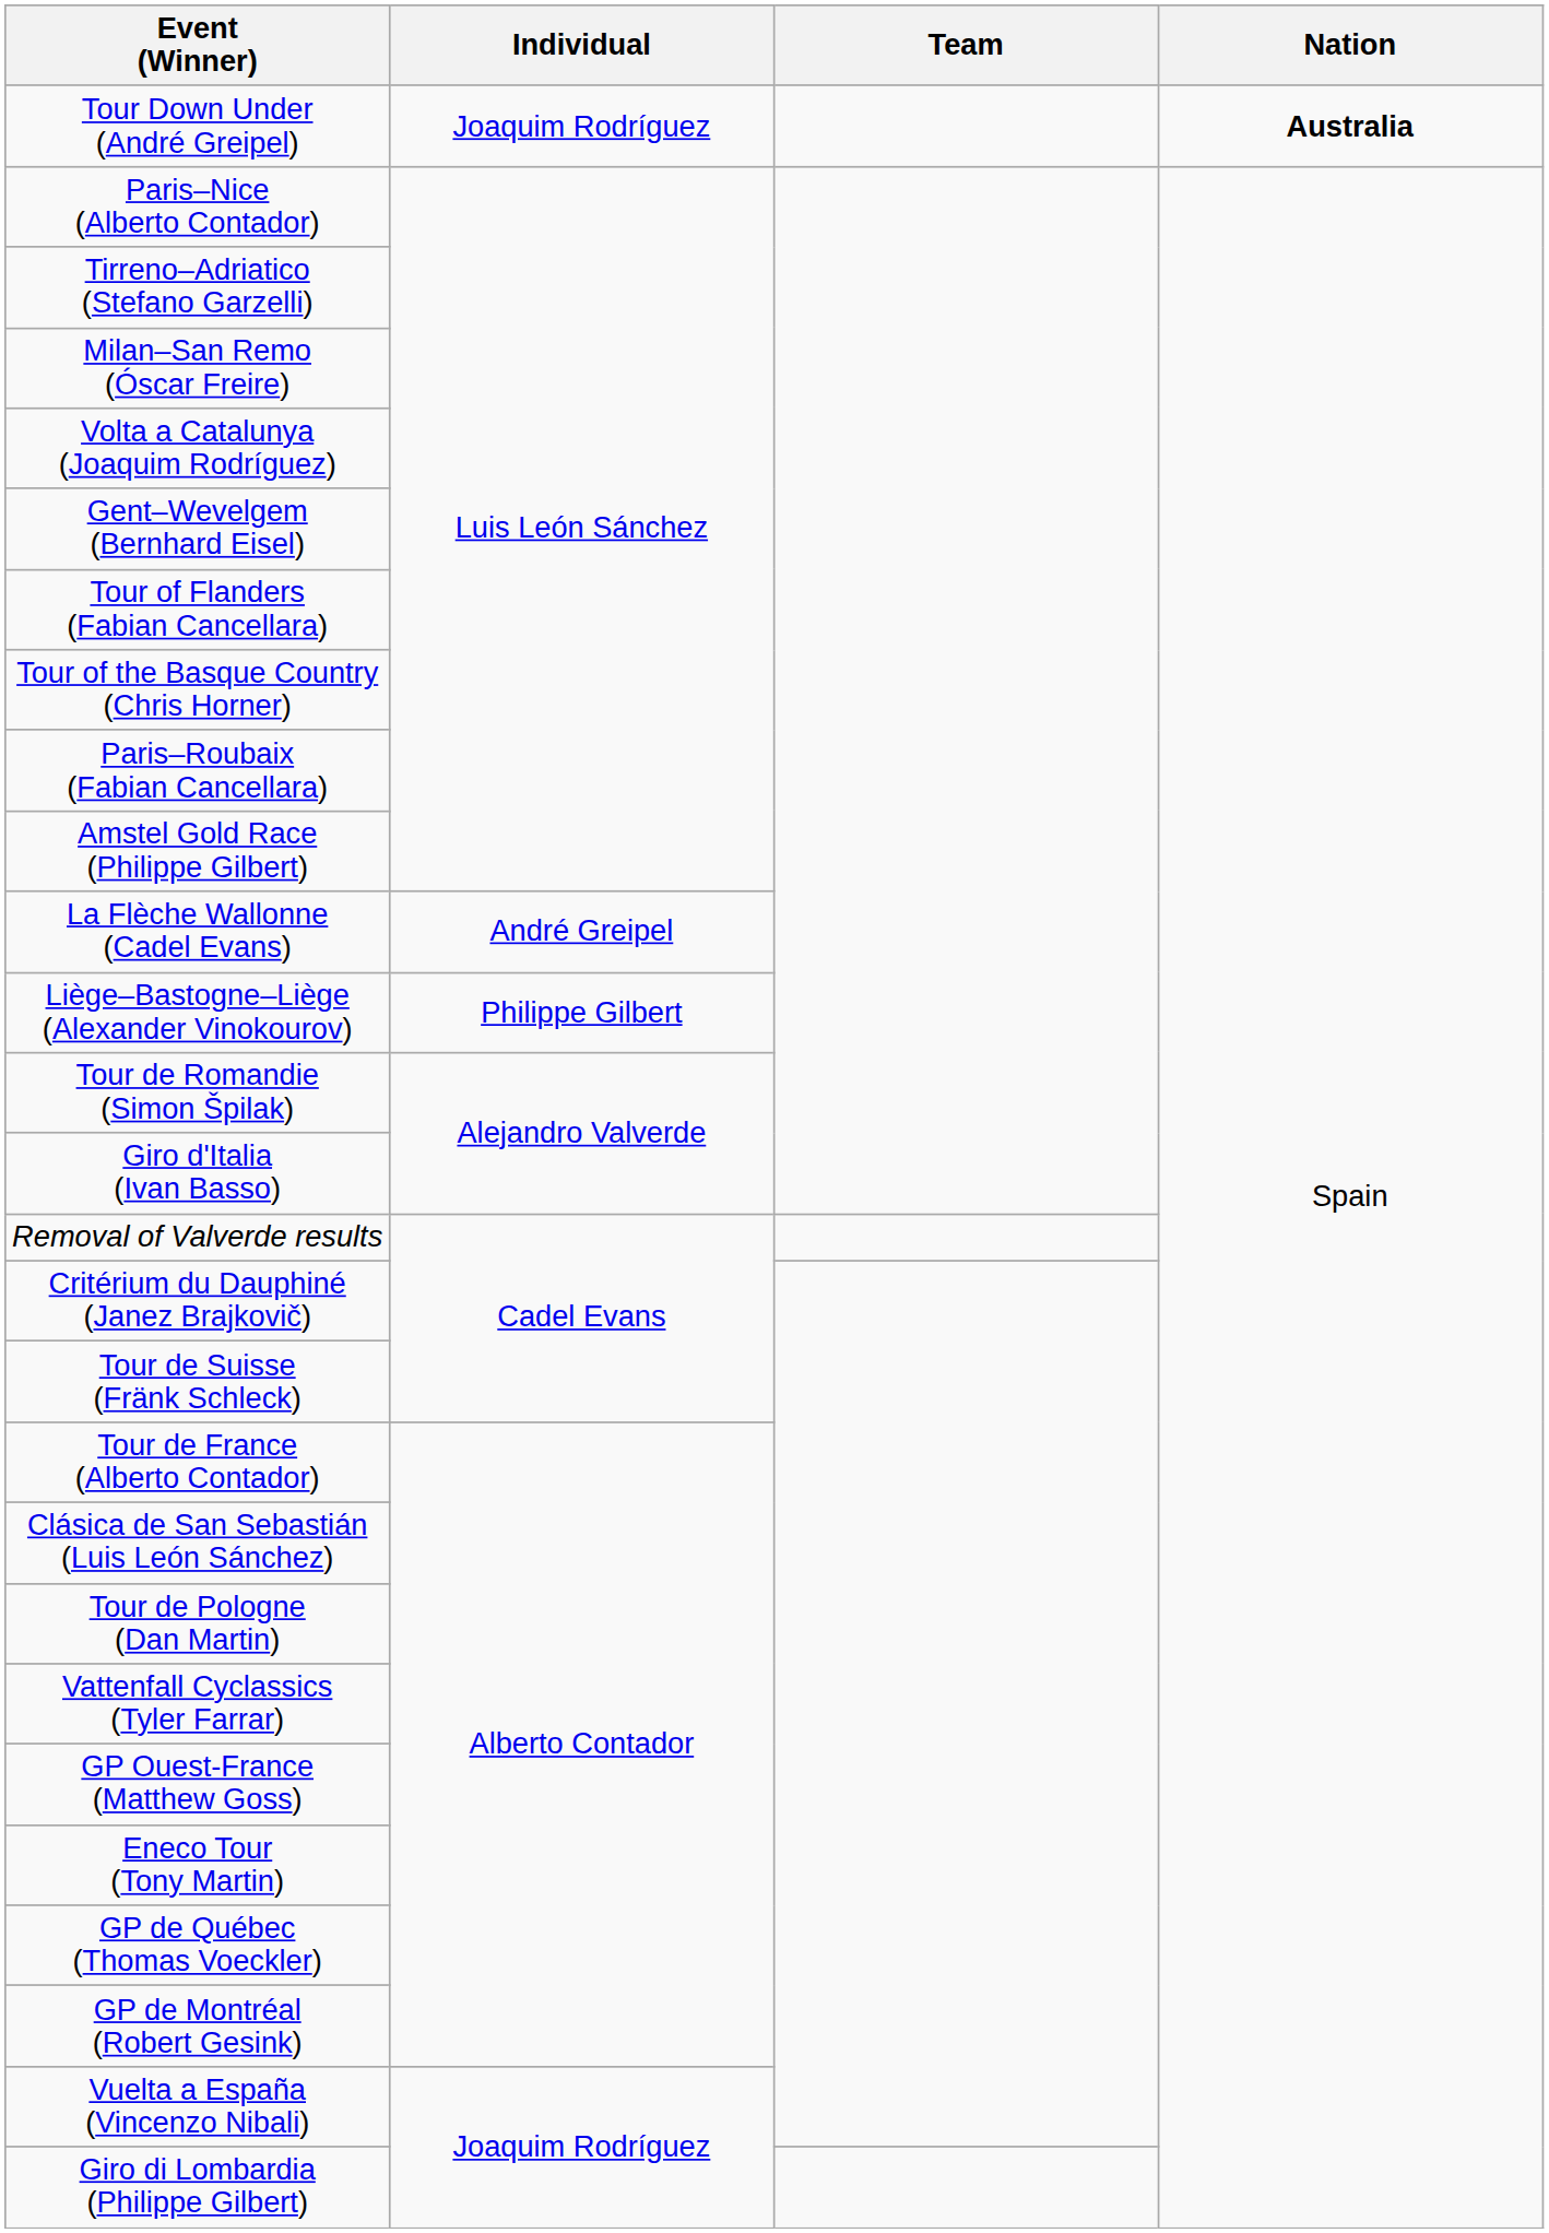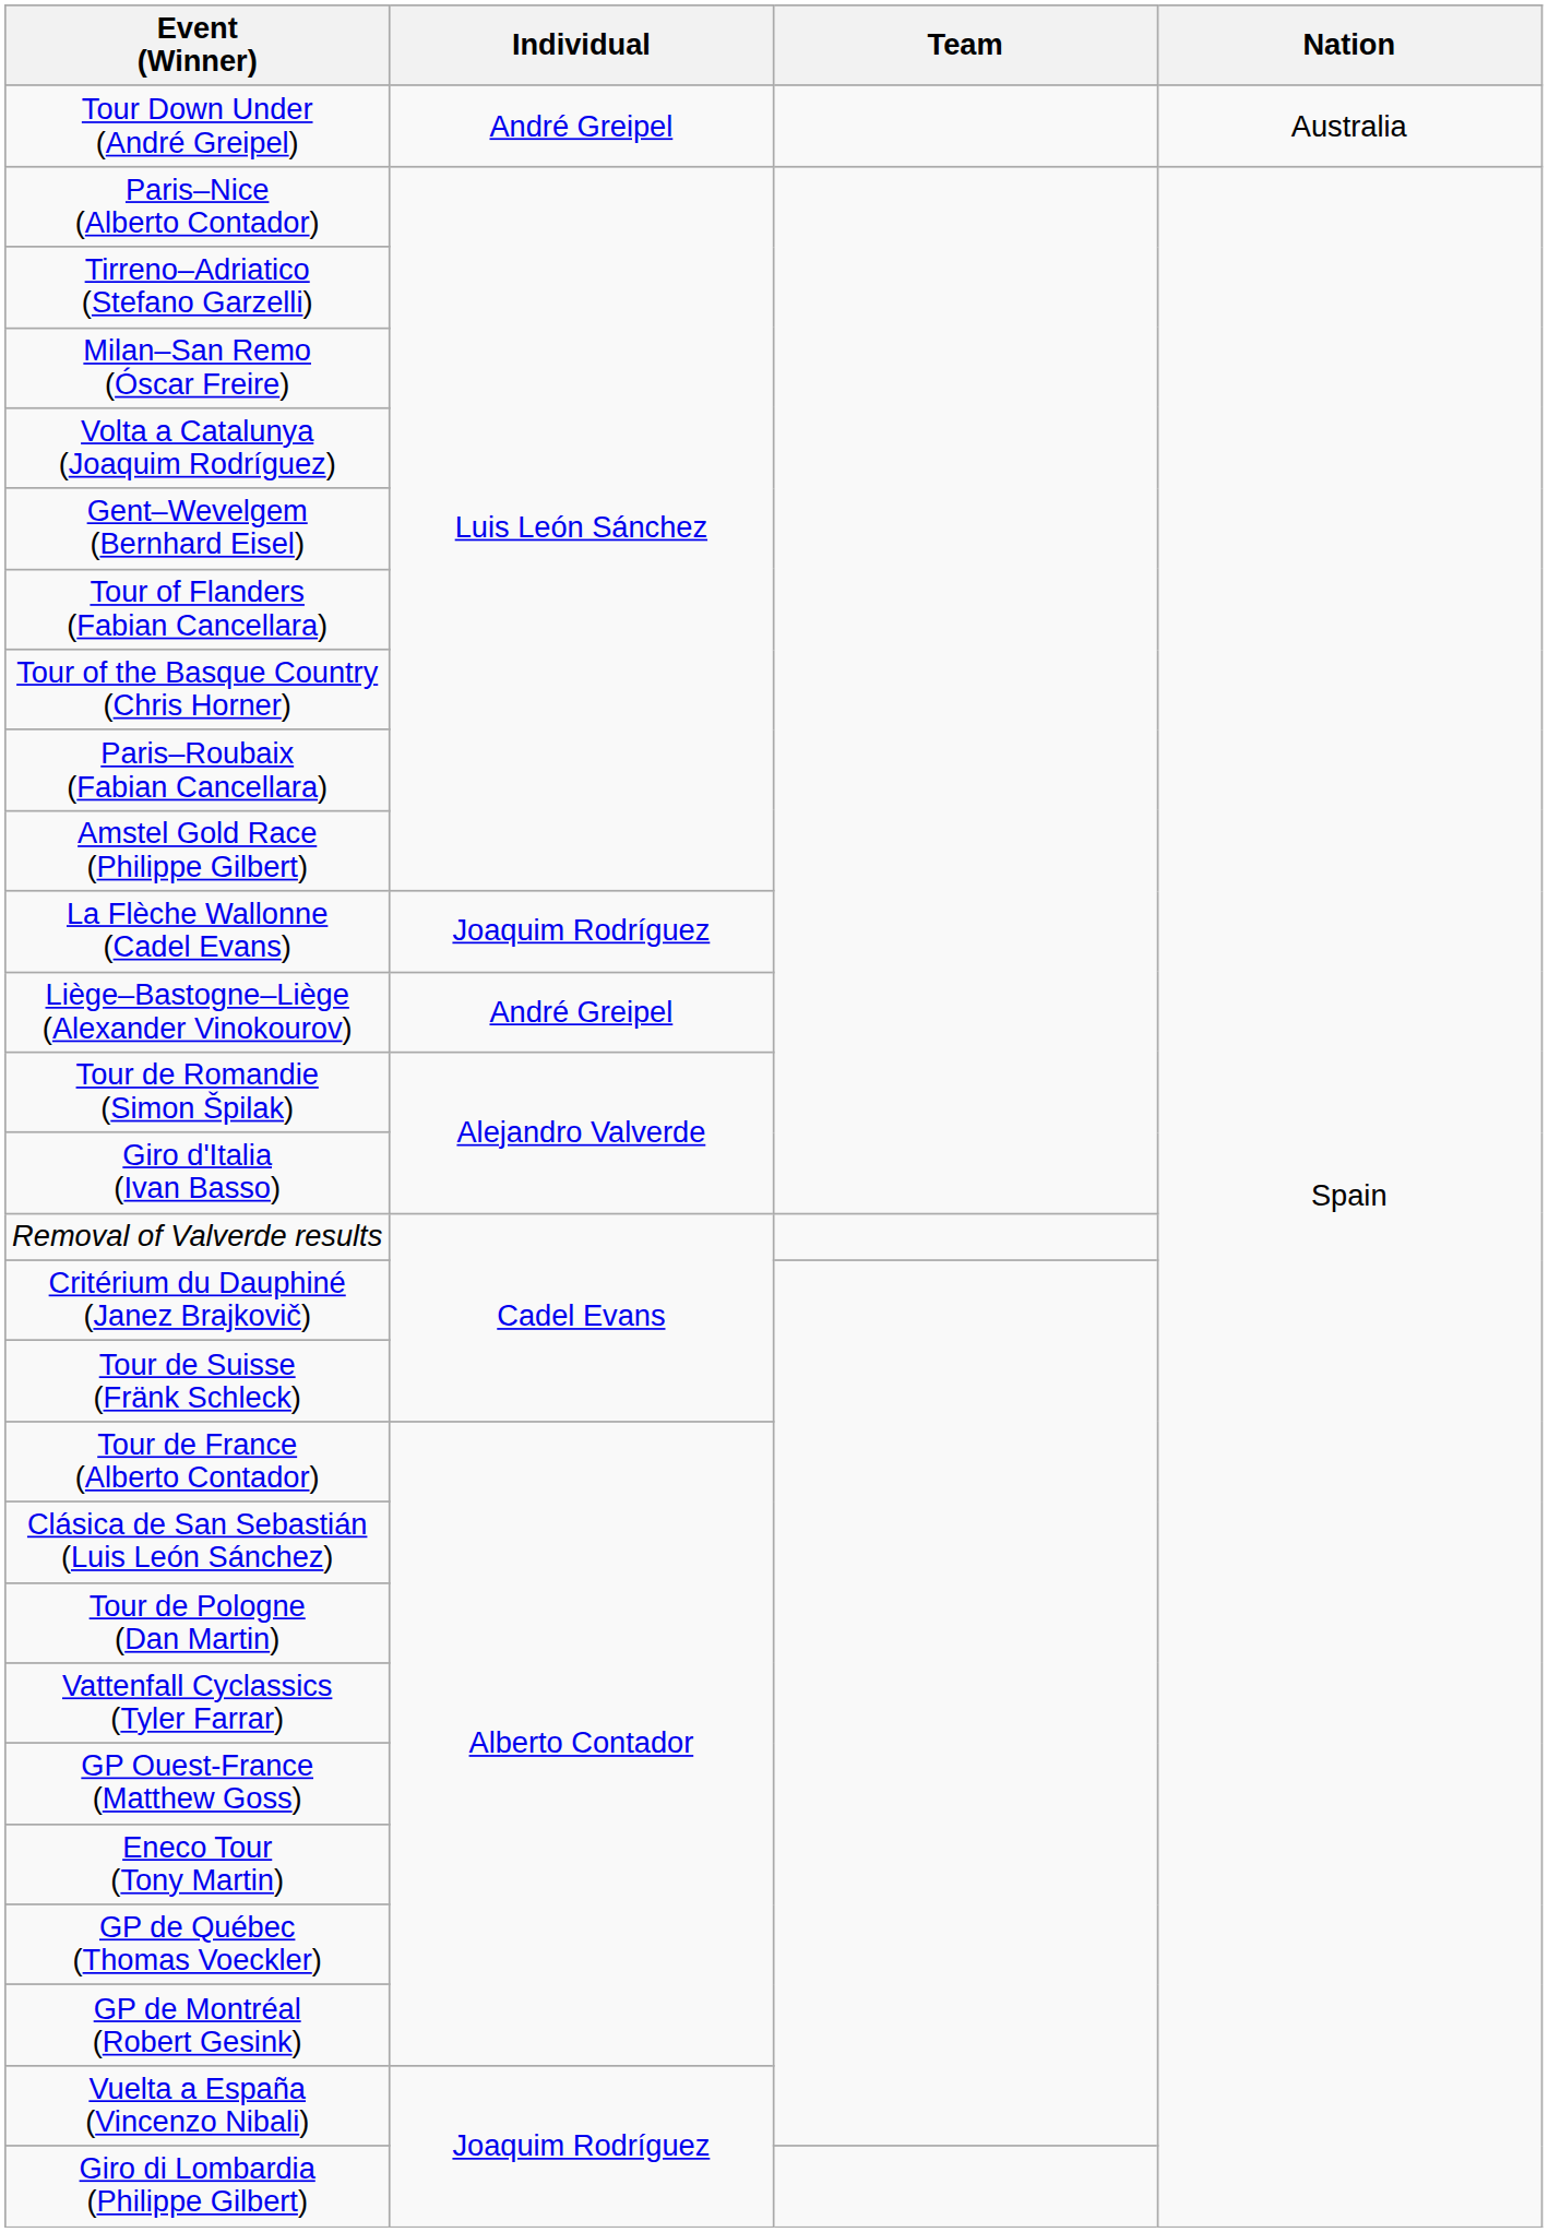 <table class="wikitable" style="text-align: center;">
 <tr>
 <th width="25%">Event<br>(Winner)</th>
 <th width="25%"><strong>Individual</strong></th>
 <th width="25%"><strong>Team</strong></th>
 <th width="25%"><strong>Nation</strong></th>
 </tr>
 <tr>
 <td><a href='#'>Tour Down Under</a><br>(<a href='#'>André Greipel</a>)</td>
-<td><a href='#'>Joaquim Rodríguez</a></td>
+<td><a href='#'>André Greipel</a></td>
 <td></td>
-<td><strong>Australia</strong></td>
+<td>Australia</td>
 </tr>
 <tr>
 <td><a href='#'>Paris–Nice</a><br>(<a href='#'>Alberto Contador</a>)</td>
 <td rowspan=9><a href='#'>Luis León Sánchez</a></td>
 <td rowspan=13></td>
 <td rowspan=26>Spain</td>
 </tr>
 <tr>
 <td><a href='#'>Tirreno–Adriatico</a><br>(<a href='#'>Stefano Garzelli</a>)</td>
 </tr>
 <tr>
 <td><a href='#'>Milan–San Remo</a><br>(<a href='#'>Óscar Freire</a>)</td>
 </tr>
 <tr>
 <td><a href='#'>Volta a Catalunya</a><br>(<a href='#'>Joaquim Rodríguez</a>)</td>
 </tr>
 <tr>
 <td><a href='#'>Gent–Wevelgem</a><br>(<a href='#'>Bernhard Eisel</a>)</td>
 </tr>
 <tr>
 <td><a href='#'>Tour of Flanders</a><br>(<a href='#'>Fabian Cancellara</a>)</td>
 </tr>
 <tr>
 <td><a href='#'>Tour of the Basque Country</a><br>(<a href='#'>Chris Horner</a>)</td>
 </tr>
 <tr>
 <td><a href='#'>Paris–Roubaix</a><br>(<a href='#'>Fabian Cancellara</a>)</td>
 </tr>
 <tr>
 <td><a href='#'>Amstel Gold Race</a><br>(<a href='#'>Philippe Gilbert</a>)</td>
 </tr>
 <tr>
 <td><a href='#'>La Flèche Wallonne</a><br>(<a href='#'>Cadel Evans</a>)</td>
-<td><a href='#'>André Greipel</a></td>
+<td><a href='#'>Joaquim Rodríguez</a></td>
 </tr>
 <tr>
 <td><a href='#'>Liège–Bastogne–Liège</a><br>(<a href='#'>Alexander Vinokourov</a>)</td>
-<td><a href='#'>Philippe Gilbert</a></td>
+<td><a href='#'>André Greipel</a></td>
 </tr>
 <tr>
 <td><a href='#'>Tour de Romandie</a><br>(<a href='#'>Simon Špilak</a>)</td>
 <td rowspan=2><a href='#'>Alejandro Valverde</a></td>
 </tr>
 <tr>
 <td><a href='#'>Giro d'Italia</a><br>(<a href='#'>Ivan Basso</a>)</td>
 </tr>
 <tr>
 <td><em>Removal of Valverde results</em></td>
 <td rowspan=3><a href='#'>Cadel Evans</a></td>
 <td></td>
 </tr>
 <tr>
 <td><a href='#'>Critérium du Dauphiné</a><br>(<a href='#'>Janez Brajkovič</a>)</td>
 <td rowspan=11></td>
 </tr>
 <tr>
 <td><a href='#'>Tour de Suisse</a><br>(<a href='#'>Fränk Schleck</a>)</td>
 </tr>
 <tr>
 <td><a href='#'>Tour de France</a><br>(<a href='#'>Alberto Contador</a>)</td>
 <td rowspan=8><a href='#'>Alberto Contador</a></td>
 </tr>
 <tr>
 <td><a href='#'>Clásica de San Sebastián</a><br>(<a href='#'>Luis León Sánchez</a>)</td>
 </tr>
 <tr>
 <td><a href='#'>Tour de Pologne</a><br>(<a href='#'>Dan Martin</a>)</td>
 </tr>
 <tr>
 <td><a href='#'>Vattenfall Cyclassics</a><br>(<a href='#'>Tyler Farrar</a>)</td>
 </tr>
 <tr>
 <td><a href='#'>GP Ouest-France</a><br>(<a href='#'>Matthew Goss</a>)</td>
 </tr>
 <tr>
 <td><a href='#'>Eneco Tour</a><br>(<a href='#'>Tony Martin</a>)</td>
 </tr>
 <tr>
 <td><a href='#'>GP de Québec</a><br>(<a href='#'>Thomas Voeckler</a>)</td>
 </tr>
 <tr>
 <td><a href='#'>GP de Montréal</a><br>(<a href='#'>Robert Gesink</a>)</td>
 </tr>
 <tr>
 <td><a href='#'>Vuelta a España</a><br>(<a href='#'>Vincenzo Nibali</a>)</td>
 <td rowspan=2><a href='#'>Joaquim Rodríguez</a></td>
 </tr>
 <tr>
 <td><a href='#'>Giro di Lombardia</a><br>(<a href='#'>Philippe Gilbert</a>)</td>
 <td></td>
 </tr>
 </table>
